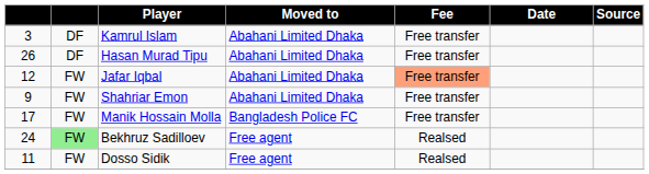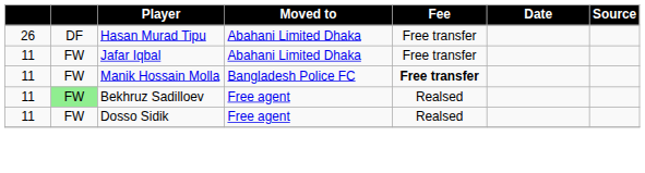 <table class="wikitable plainrowheaders sortable" style="text-align:center">
 <tr>
 <th style="background:black; color:white; width:50px;"></th>
 <th style="background:black; color:white; width:50px;"></th>
 <th style="background:black; color:white; width:150px;">Player</th>
 <th style="background:black; color:white; width:200px;">Moved to</th>
 <th style="background:black; color:white; width:110px;">Fee</th>
 <th style="background:black; color:white; width:120px;">Date</th>
 <th style="background:black; color:white; width:25px;">Source</th>
 </tr>
 <tr>
-<td align="center">3</td>
-<td align="center">DF</td>
-<td align="left"><a href='#'>Kamrul Islam</a></td>
-<td align="left"><a href='#'>Abahani Limited Dhaka</a></td>
-<td align="center">Free transfer</td>
-<td></td>
-<td></td>
-</tr>
-<tr>
 <td align="center">26</td>
 <td align="center">DF</td>
 <td align="left"><a href='#'>Hasan Murad Tipu</a></td>
 <td align="left"><a href='#'>Abahani Limited Dhaka</a></td>
 <td align="center">Free transfer</td>
 <td></td>
 <td></td>
 </tr>
 <tr>
-<td align="center">12</td>
+<td align="center">11</td>
 <td align="center">FW</td>
 <td align="left"><a href='#'>Jafar Iqbal</a></td>
-<td align="left"><a href='#'>Abahani Limited Dhaka</a></td>
-<td align="center" style="background: lightsalmon;">Free transfer</td>
-<td></td>
-<td></td>
-</tr>
-<tr>
-<td align="center">9</td>
-<td align="center">FW</td>
-<td align="left"><a href='#'>Shahriar Emon</a></td>
 <td align="left"><a href='#'>Abahani Limited Dhaka</a></td>
 <td align="center">Free transfer</td>
 <td></td>
 <td></td>
 </tr>
 <tr>
-<td align="center">17</td>
+<td align="center">11</td>
 <td align="center">FW</td>
 <td align="left"><a href='#'>Manik Hossain Molla</a></td>
 <td align="left"><a href='#'>Bangladesh Police FC</a></td>
-<td align="center">Free transfer</td>
+<td align="center"><strong>Free transfer</strong></td>
 <td></td>
 <td></td>
 </tr>
 <tr>
-<td align="center">24</td>
+<td align="center">11</td>
 <td align="center" style="background: lightgreen;">FW</td>
 <td align="left"> Bekhruz Sadilloev</td>
 <td align="left"><a href='#'>Free agent</a></td>
 <td align="center">Realsed</td>
 <td></td>
 <td></td>
 </tr>
 <tr>
 <td align="center">11</td>
 <td align="center">FW</td>
 <td align="left"> Dosso Sidik</td>
 <td align="left"><a href='#'>Free agent</a></td>
 <td align="center">Realsed</td>
 <td></td>
 <td></td>
 </tr>
 <tr>
 </tr>
 </table>
